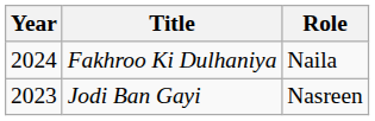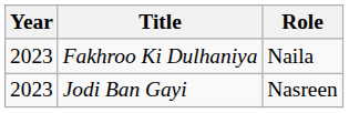 <table class="wikitable sortable plainrowheaders">
 <tr style="text-align:center;">
 <th scope="col">Year</th>
 <th scope="col">Title</th>
 <th scope="col">Role</th>
 </tr>
 <tr>
-<td>2024</td>
+<td>2023</td>
 <td><em>Fakhroo Ki Dulhaniya</em></td>
 <td>Naila</td>
 </tr>
 <tr>
 <td>2023</td>
 <td><em>Jodi Ban Gayi</em></td>
 <td>Nasreen</td>
 </tr>
 </table>
